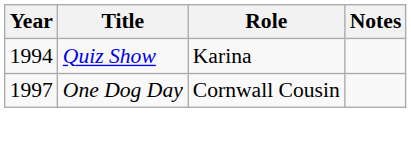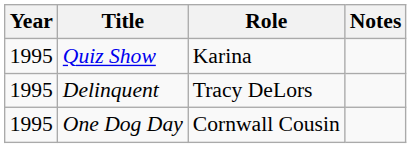 <table class="wikitable sortable">
 <tr>
 <th>Year</th>
 <th>Title</th>
 <th>Role</th>
 <th>Notes</th>
 </tr>
 <tr>
-<td>1994</td>
+<td>1995</td>
 <td><a href='#'><em>Quiz Show</em></a></td>
 <td>Karina</td>
 <td></td>
 </tr>
 <tr>
-<td>1997</td>
+<td>1995</td>
+<td><em>Delinquent</em></td>
+<td>Tracy DeLors</td>
+<td></td>
+</tr>
+<tr>
+<td>1995</td>
 <td><em>One Dog Day</em></td>
 <td>Cornwall Cousin</td>
 <td></td>
 </tr>
 </table>
